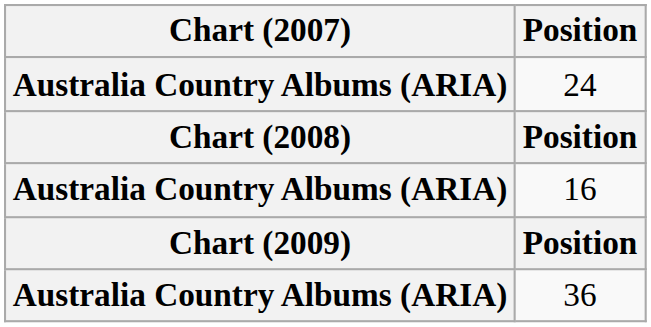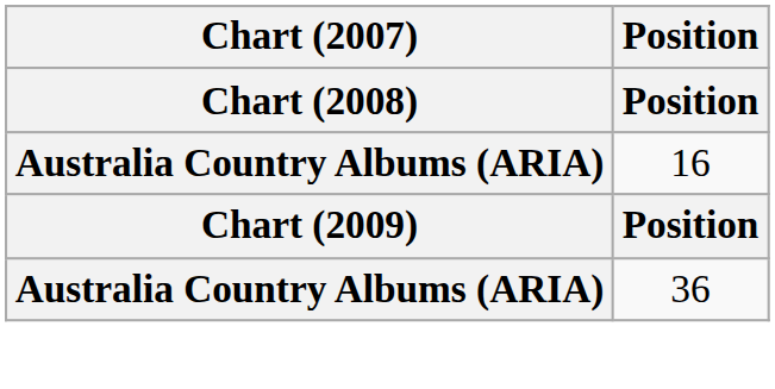 <table class="wikitable sortable plainrowheaders" style="text-align:center">
 <tr>
 <th scope="col">Chart (2007)</th>
 <th scope="col">Position</th>
-</tr>
-<tr>
-<th scope="row">Australia Country Albums (ARIA)</th>
-<td align="center">24</td>
 </tr>
 <tr>
 <th scope="col">Chart (2008)</th>
 <th scope="col">Position</th>
 </tr>
 <tr>
 <th scope="row">Australia Country Albums (ARIA)</th>
 <td align="center">16</td>
 </tr>
 <tr>
 <th scope="col">Chart (2009)</th>
 <th scope="col">Position</th>
 </tr>
 <tr>
 <th scope="row">Australia Country Albums (ARIA)</th>
 <td align="center">36</td>
 </tr>
 </table>
